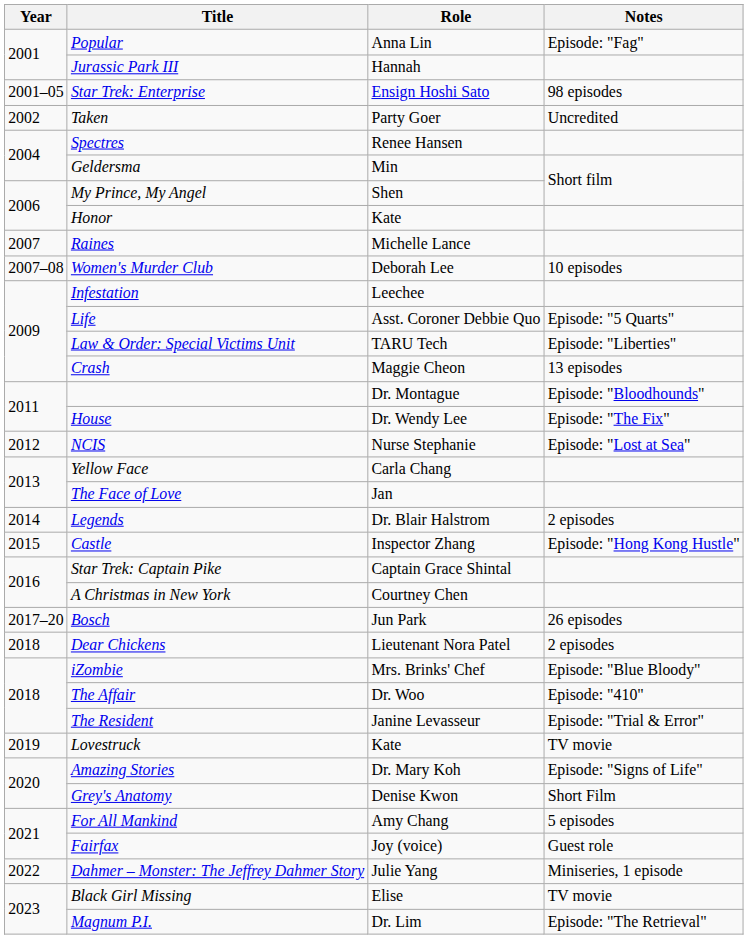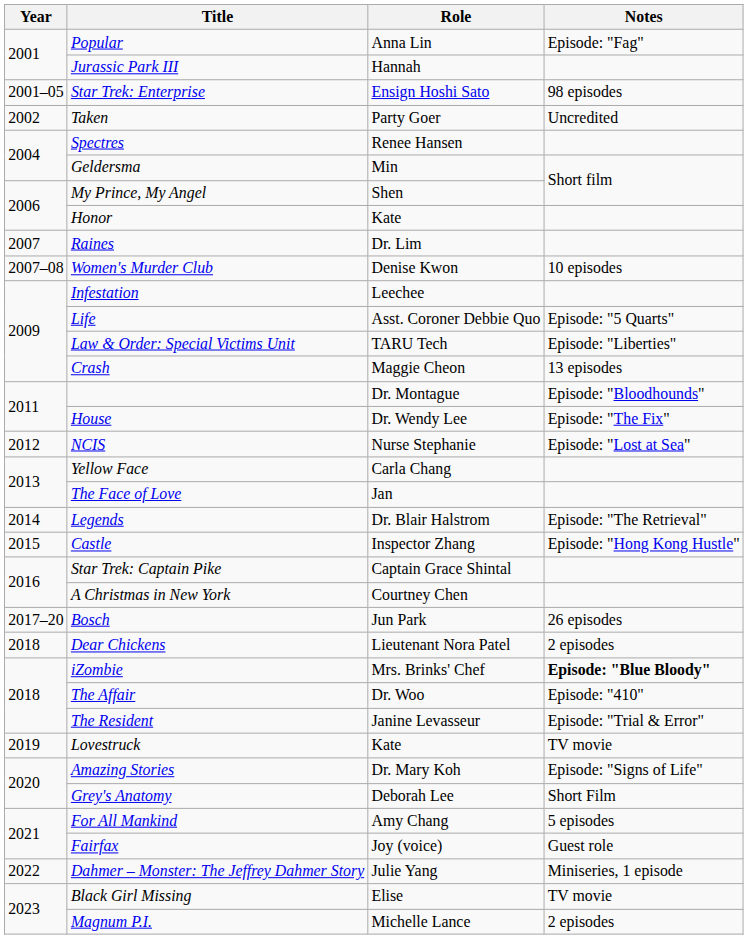 <table class="wikitable sortable">
 <tr>
 <th>Year</th>
 <th>Title</th>
 <th>Role</th>
 <th class="unsortable">Notes</th>
 </tr>
 <tr>
 <td rowspan="2">2001</td>
 <td><em><a href='#'>Popular</a></em></td>
 <td>Anna Lin</td>
 <td>Episode: "Fag"</td>
 </tr>
 <tr>
 <td><em><a href='#'>Jurassic Park III</a></em></td>
 <td>Hannah</td>
 <td></td>
 </tr>
 <tr>
 <td>2001–05</td>
 <td><em><a href='#'>Star Trek: Enterprise</a></em></td>
 <td><a href='#'>Ensign Hoshi Sato</a></td>
 <td>98 episodes</td>
 </tr>
 <tr>
 <td>2002</td>
 <td><em>Taken</em></td>
 <td>Party Goer</td>
 <td>Uncredited</td>
 </tr>
 <tr>
 <td rowspan="2">2004</td>
 <td><em><a href='#'>Spectres</a></em></td>
 <td>Renee Hansen</td>
 <td></td>
 </tr>
 <tr>
 <td><em>Geldersma</em></td>
 <td>Min</td>
 <td rowspan="2">Short film</td>
 </tr>
 <tr>
 <td rowspan="2">2006</td>
 <td><em>My Prince, My Angel</em></td>
 <td>Shen</td>
 </tr>
 <tr>
 <td><em>Honor</em></td>
 <td>Kate</td>
 <td></td>
 </tr>
 <tr>
 <td>2007</td>
 <td><em><a href='#'>Raines</a></em></td>
-<td>Michelle Lance</td>
+<td>Dr. Lim</td>
 <td></td>
 </tr>
 <tr>
 <td>2007–08</td>
 <td><em><a href='#'>Women's Murder Club</a></em></td>
-<td>Deborah Lee</td>
+<td>Denise Kwon</td>
 <td>10 episodes</td>
 </tr>
 <tr>
 <td rowspan="4">2009</td>
 <td><em><a href='#'>Infestation</a></em></td>
 <td>Leechee</td>
 <td></td>
 </tr>
 <tr>
 <td><em><a href='#'>Life</a></em></td>
 <td>Asst. Coroner Debbie Quo</td>
 <td>Episode: "5 Quarts"</td>
 </tr>
 <tr>
 <td><em><a href='#'>Law & Order: Special Victims Unit</a></em></td>
 <td>TARU Tech</td>
 <td>Episode: "Liberties"</td>
 </tr>
 <tr>
 <td><em><a href='#'>Crash</a></em></td>
 <td>Maggie Cheon</td>
 <td>13 episodes</td>
 </tr>
 <tr>
 <td rowspan="2">2011</td>
 <td><em></em></td>
 <td>Dr. Montague</td>
 <td>Episode: "<a href='#'>Bloodhounds</a>"</td>
 </tr>
 <tr>
 <td><em><a href='#'>House</a></em></td>
 <td>Dr. Wendy Lee</td>
 <td>Episode: "<a href='#'>The Fix</a>"</td>
 </tr>
 <tr>
 <td>2012</td>
 <td><em><a href='#'>NCIS</a></em></td>
 <td>Nurse Stephanie</td>
 <td>Episode: "<a href='#'>Lost at Sea</a>"</td>
 </tr>
 <tr>
 <td rowspan="2">2013</td>
 <td><em>Yellow Face</em></td>
 <td>Carla Chang</td>
 <td></td>
 </tr>
 <tr>
 <td><em><a href='#'>The Face of Love</a></em></td>
 <td>Jan</td>
 <td></td>
 </tr>
 <tr>
 <td>2014</td>
 <td><em><a href='#'>Legends</a></em></td>
 <td>Dr. Blair Halstrom</td>
-<td>2 episodes</td>
+<td>Episode: "The Retrieval"</td>
 </tr>
 <tr>
 <td>2015</td>
 <td><em><a href='#'>Castle</a></em></td>
 <td>Inspector Zhang</td>
 <td>Episode: "<a href='#'>Hong Kong Hustle</a>"</td>
 </tr>
 <tr>
 <td rowspan="2">2016</td>
 <td><em>Star Trek: Captain Pike</em></td>
 <td>Captain Grace Shintal</td>
 <td></td>
 </tr>
 <tr>
 <td><em>A Christmas in New York</em></td>
 <td>Courtney Chen</td>
 <td></td>
 </tr>
 <tr>
 <td>2017–20</td>
 <td><em><a href='#'>Bosch</a></em></td>
 <td>Jun Park</td>
 <td>26 episodes</td>
 </tr>
 <tr>
 <td>2018</td>
 <td><em><a href='#'>Dear Chickens</a></em></td>
 <td>Lieutenant Nora Patel</td>
 <td>2 episodes</td>
 </tr>
 <tr>
 <td rowspan="3">2018</td>
 <td><em><a href='#'>iZombie</a></em></td>
 <td>Mrs. Brinks' Chef</td>
-<td>Episode: "Blue Bloody"</td>
+<td><strong>Episode: "Blue Bloody"</strong></td>
 </tr>
 <tr>
 <td><em><a href='#'>The Affair</a></em></td>
 <td>Dr. Woo</td>
 <td>Episode: "410"</td>
 </tr>
 <tr>
 <td><em><a href='#'>The Resident</a></em></td>
 <td>Janine Levasseur</td>
 <td>Episode: "Trial & Error"</td>
 </tr>
 <tr>
 <td>2019</td>
 <td><em>Lovestruck</em></td>
 <td>Kate</td>
 <td>TV movie</td>
 </tr>
 <tr>
 <td rowspan="2">2020</td>
 <td><em><a href='#'>Amazing Stories</a></em></td>
 <td>Dr. Mary Koh</td>
 <td>Episode: "Signs of Life"</td>
 </tr>
 <tr>
 <td><em><a href='#'>Grey's Anatomy</a></em></td>
-<td>Denise Kwon</td>
+<td>Deborah Lee</td>
 <td>Short Film</td>
 </tr>
 <tr>
 <td rowspan="2">2021</td>
 <td><a href='#'><em>For All Mankind</em></a></td>
 <td>Amy Chang</td>
 <td>5 episodes</td>
 </tr>
 <tr>
 <td><em><a href='#'>Fairfax</a></em></td>
 <td>Joy (voice)</td>
 <td>Guest role</td>
 </tr>
 <tr>
 <td>2022</td>
 <td><em><a href='#'>Dahmer – Monster: The Jeffrey Dahmer Story</a></em></td>
 <td>Julie Yang</td>
 <td>Miniseries, 1 episode</td>
 </tr>
 <tr>
 <td rowspan="2">2023</td>
 <td><em>Black Girl Missing</em></td>
 <td>Elise</td>
 <td>TV movie</td>
 </tr>
 <tr>
 <td><a href='#'><em>Magnum P.I.</em></a></td>
-<td>Dr. Lim</td>
-<td>Episode: "The Retrieval"</td>
+<td>Michelle Lance</td>
+<td>2 episodes</td>
 </tr>
 </table>
